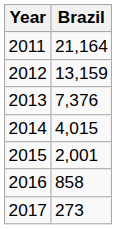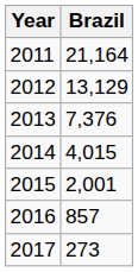 <table class="wikitable">
 <tr>
 <th>Year</th>
 <th>Brazil</th>
 </tr>
 <tr>
 <td>2011</td>
 <td>21,164</td>
 </tr>
 <tr>
 <td>2012</td>
-<td>13,159</td>
+<td>13,129</td>
 </tr>
 <tr>
 <td>2013</td>
 <td>7,376</td>
 </tr>
 <tr>
 <td>2014</td>
 <td>4,015</td>
 </tr>
 <tr>
 <td>2015</td>
 <td>2,001</td>
 </tr>
 <tr>
 <td>2016</td>
-<td>858</td>
+<td>857</td>
 </tr>
 <tr>
 <td>2017</td>
 <td>273</td>
 </tr>
 </table>
